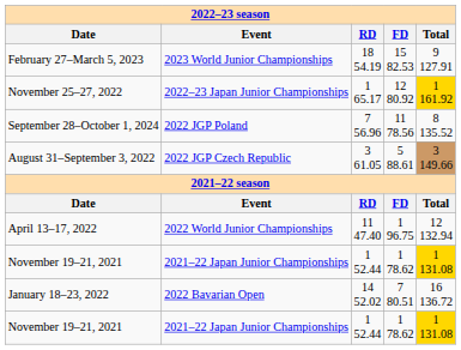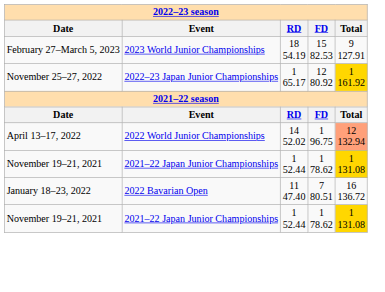 <table class="wikitable">
 <tr>
 <th style="background-color: #ffdead;" colspan=5 align=center><a href='#'><strong>2022–23 season</strong></a></th>
 </tr>
 <tr>
 <th>Date</th>
 <th>Event</th>
 <th><a href='#'>RD</a></th>
 <th><a href='#'>FD</a></th>
 <th>Total</th>
 </tr>
 <tr>
 <td>February 27–March 5, 2023</td>
 <td><a href='#'>2023 World Junior Championships</a></td>
 <td align=center>18 <br> 54.19</td>
 <td align=center>15 <br> 82.53</td>
 <td align=center>9 <br> 127.91</td>
 </tr>
 <tr>
 <td>November 25–27, 2022</td>
 <td><a href='#'>2022–23 Japan Junior Championships</a></td>
 <td align=center>1 <br> 65.17</td>
 <td align=center>12 <br> 80.92</td>
 <td align="center" bgcolor="gold">1 <br> 161.92</td>
 </tr>
 <tr>
-<td>September 28–October 1, 2024</td>
-<td><a href='#'>2022 JGP Poland</a></td>
-<td align=center>7 <br> 56.96</td>
-<td align=center>11 <br> 78.56</td>
-<td align=center>8 <br> 135.52</td>
-</tr>
-<tr>
-<td>August 31–September 3, 2022</td>
-<td><a href='#'>2022 JGP Czech Republic</a></td>
-<td align=center>3 <br> 61.05</td>
-<td align=center>5 <br> 88.61</td>
-<td align=center bgcolor=cc9966>3 <br> 149.66</td>
-</tr>
-<tr>
 <th style="background-color: #ffdead;" colspan=5 align=center><a href='#'><strong>2021–22 season</strong></a></th>
 </tr>
 <tr>
 <th>Date</th>
 <th>Event</th>
 <th><a href='#'>RD</a></th>
 <th><a href='#'>FD</a></th>
 <th>Total</th>
 </tr>
 <tr>
 <td>April 13–17, 2022</td>
 <td><a href='#'>2022 World Junior Championships</a></td>
-<td align=center>11 <br> 47.40</td>
+<td align=center>14 <br> 52.02</td>
 <td align=center>1 <br> 96.75</td>
-<td align=center>12 <br> 132.94</td>
+<td align=center style="background: lightsalmon;">12 <br> 132.94</td>
 </tr>
 <tr>
 <td>November 19–21, 2021</td>
 <td><a href='#'>2021–22 Japan Junior Championships</a></td>
 <td align=center>1 <br> 52.44</td>
 <td align=center>1 <br> 78.62</td>
 <td align="center" bgcolor="gold">1 <br> 131.08</td>
 </tr>
 <tr>
 <td>January 18–23, 2022</td>
 <td><a href='#'>2022 Bavarian Open</a></td>
-<td align=center>14 <br> 52.02</td>
+<td align=center>11 <br> 47.40</td>
 <td align=center>7 <br> 80.51</td>
 <td align=center>16 <br> 136.72</td>
 </tr>
 <tr>
 <td>November 19–21, 2021</td>
 <td><a href='#'>2021–22 Japan Junior Championships</a></td>
 <td align=center>1 <br> 52.44</td>
 <td align=center>1 <br> 78.62</td>
 <td align="center" bgcolor="gold">1 <br> 131.08</td>
 </tr>
 </table>
